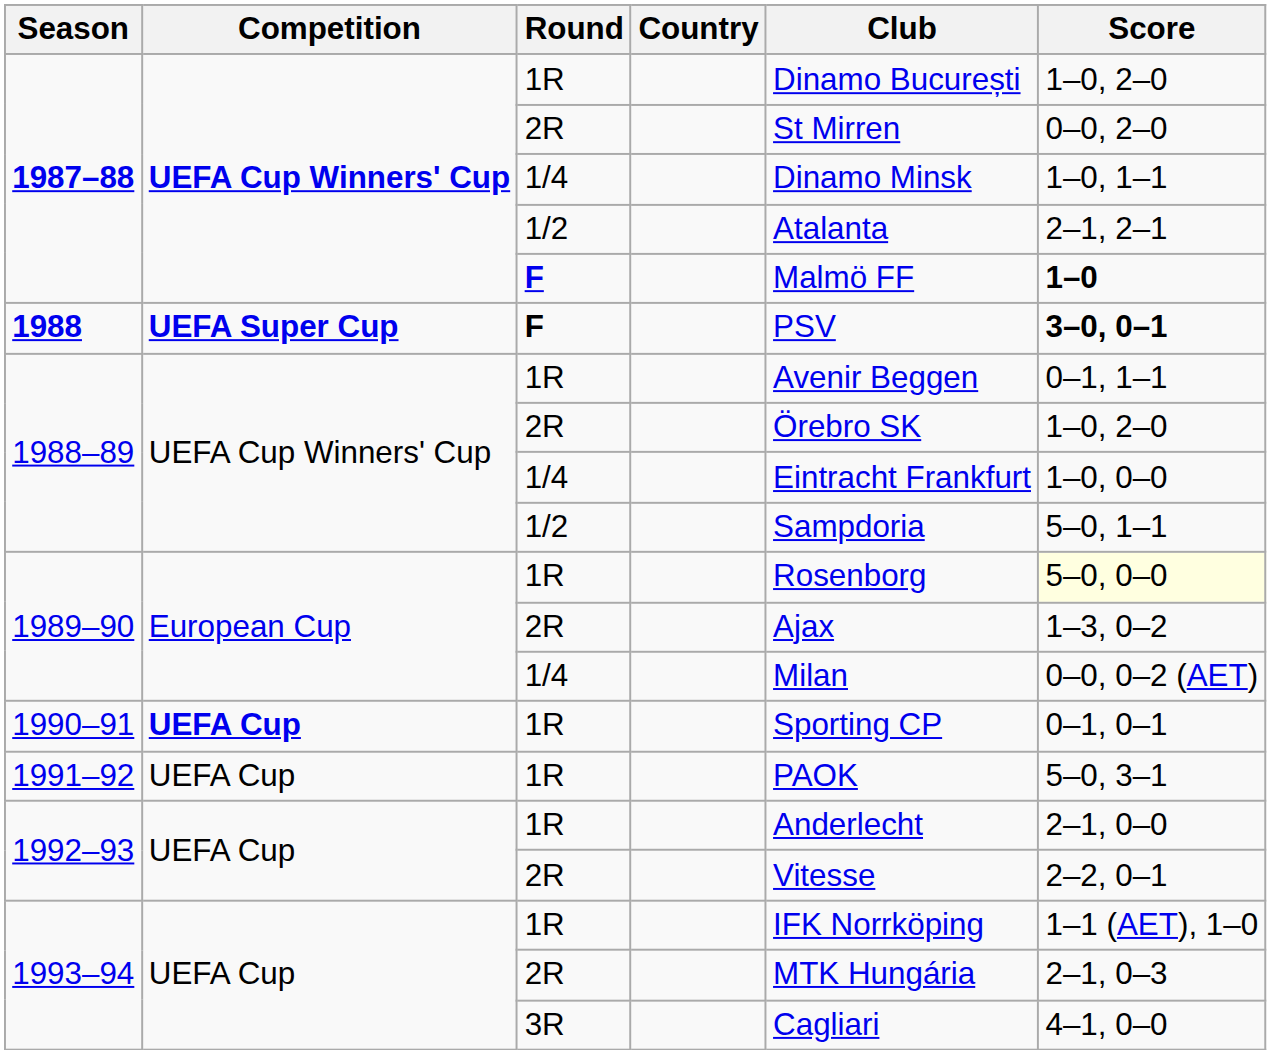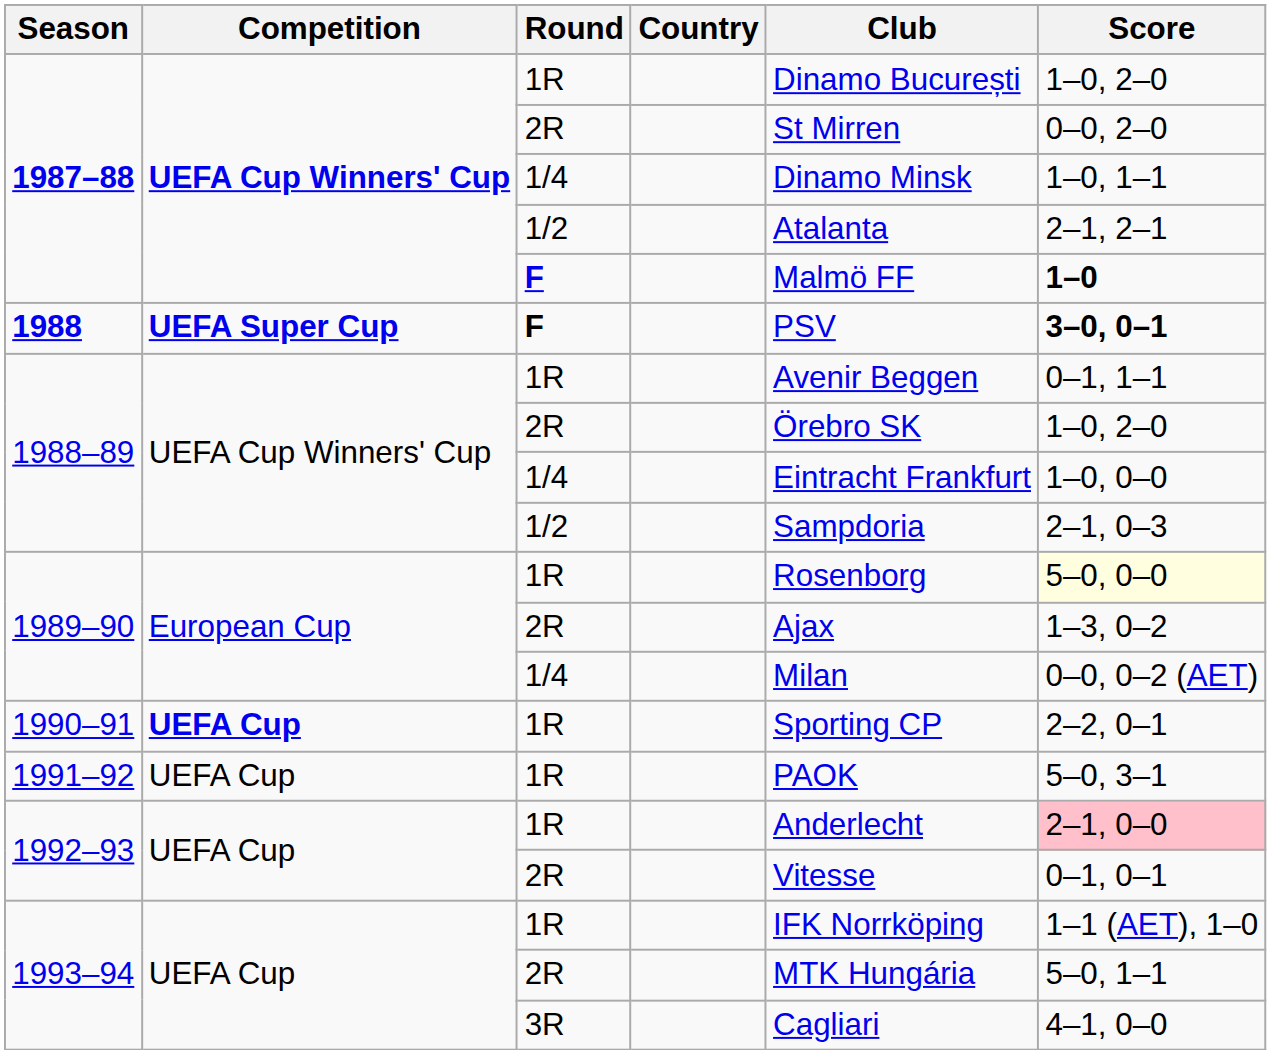 <table class="wikitable collapsible">
 <tr>
 <th>Season</th>
 <th>Competition</th>
 <th>Round</th>
 <th>Country</th>
 <th>Club</th>
 <th>Score</th>
 </tr>
 <tr>
 <td rowspan=5><strong><a href='#'>1987–88</a></strong></td>
 <td rowspan=5><strong><a href='#'>UEFA Cup Winners' Cup</a></strong></td>
 <td>1R</td>
 <td></td>
 <td><a href='#'>Dinamo București</a></td>
 <td>1–0, 2–0</td>
 </tr>
 <tr>
 <td>2R</td>
 <td></td>
 <td><a href='#'>St Mirren</a></td>
 <td>0–0, 2–0</td>
 </tr>
 <tr>
 <td>1/4</td>
 <td></td>
 <td><a href='#'>Dinamo Minsk</a></td>
 <td>1–0, 1–1</td>
 </tr>
 <tr>
 <td>1/2</td>
 <td></td>
 <td><a href='#'>Atalanta</a></td>
 <td>2–1, 2–1</td>
 </tr>
 <tr>
 <td><strong><a href='#'>F</a></strong></td>
 <td></td>
 <td><a href='#'>Malmö FF</a></td>
 <td><strong>1–0</strong></td>
 </tr>
 <tr>
 <td><strong><a href='#'>1988</a></strong></td>
 <td><strong><a href='#'>UEFA Super Cup</a></strong></td>
 <td><strong>F</strong></td>
 <td></td>
 <td><a href='#'>PSV</a></td>
 <td><strong>3–0, 0–1</strong></td>
 </tr>
 <tr>
 <td rowspan=4><a href='#'>1988–89</a></td>
 <td rowspan=4>UEFA Cup Winners' Cup</td>
 <td>1R</td>
 <td></td>
 <td><a href='#'>Avenir Beggen</a></td>
 <td>0–1, 1–1</td>
 </tr>
 <tr>
 <td>2R</td>
 <td></td>
 <td><a href='#'>Örebro SK</a></td>
 <td>1–0, 2–0</td>
 </tr>
 <tr>
 <td>1/4</td>
 <td></td>
 <td><a href='#'>Eintracht Frankfurt</a></td>
 <td>1–0, 0–0</td>
 </tr>
 <tr>
 <td>1/2</td>
 <td></td>
 <td><a href='#'>Sampdoria</a></td>
-<td>5–0, 1–1</td>
+<td>2–1, 0–3</td>
 </tr>
 <tr>
 <td rowspan=3><a href='#'>1989–90</a></td>
 <td rowspan=3><a href='#'>European Cup</a></td>
 <td>1R</td>
 <td></td>
 <td><a href='#'>Rosenborg</a></td>
 <td style="background: lightyellow;">5–0, 0–0</td>
 </tr>
 <tr>
 <td>2R</td>
 <td></td>
 <td><a href='#'>Ajax</a></td>
 <td>1–3, 0–2<br></td>
 </tr>
 <tr>
 <td>1/4</td>
 <td></td>
 <td><a href='#'>Milan</a></td>
 <td>0–0, 0–2 (<a href='#'>AET</a>)</td>
 </tr>
 <tr>
 <td><a href='#'>1990–91</a></td>
 <td><strong><a href='#'>UEFA Cup</a></strong></td>
 <td>1R</td>
 <td></td>
 <td><a href='#'>Sporting CP</a></td>
-<td>0–1, 0–1</td>
+<td>2–2, 0–1</td>
 </tr>
 <tr>
 <td><a href='#'>1991–92</a></td>
 <td>UEFA Cup</td>
 <td>1R</td>
 <td></td>
 <td><a href='#'>PAOK</a></td>
 <td>5–0, 3–1</td>
 </tr>
 <tr>
 <td rowspan=2><a href='#'>1992–93</a></td>
 <td rowspan=2>UEFA Cup</td>
 <td>1R</td>
 <td></td>
 <td><a href='#'>Anderlecht</a></td>
-<td>2–1, 0–0</td>
+<td style="background: pink;">2–1, 0–0</td>
 </tr>
 <tr>
 <td>2R</td>
 <td></td>
 <td><a href='#'>Vitesse</a></td>
-<td>2–2, 0–1</td>
+<td>0–1, 0–1</td>
 </tr>
 <tr>
 <td rowspan=3><a href='#'>1993–94</a></td>
 <td rowspan=3>UEFA Cup</td>
 <td>1R</td>
 <td></td>
 <td><a href='#'>IFK Norrköping</a></td>
 <td>1–1 (<a href='#'>AET</a>), 1–0</td>
 </tr>
 <tr>
 <td>2R</td>
 <td></td>
 <td><a href='#'>MTK Hungária</a></td>
-<td>2–1, 0–3</td>
+<td>5–0, 1–1</td>
 </tr>
 <tr>
 <td>3R</td>
 <td></td>
 <td><a href='#'>Cagliari</a></td>
 <td>4–1, 0–0</td>
 </tr>
 </table>
